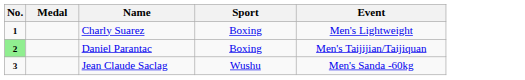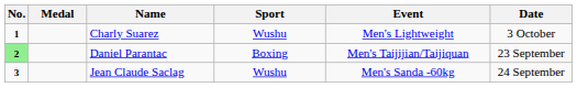 <table class="wikitable" style="font-size:100%; text-align:center">
 <tr>
 <th width="10">No.</th>
 <th width="70">Medal</th>
 <th width="160">Name</th>
 <th width="140">Sport</th>
 <th width="210">Event</th>
+<th width="100">Date</th>
 </tr>
 <tr>
 <td><small><strong>1</strong></small></td>
 <td></td>
 <td align=left><a href='#'>Charly Suarez</a></td>
-<td> <a href='#'>Boxing</a></td>
+<td> <a href='#'>Wushu</a></td>
 <td><a href='#'>Men's Lightweight</a></td>
+<td>3 October</td>
 </tr>
 <tr>
 <td style="background: lightgreen;"><small><strong>2</strong></small></td>
 <td></td>
 <td align=left><a href='#'>Daniel Parantac</a></td>
 <td> <a href='#'>Boxing</a></td>
 <td><a href='#'>Men's Taijijian/Taijiquan</a></td>
+<td>23 September</td>
 </tr>
 <tr>
 <td><small><strong>3</strong></small></td>
 <td></td>
 <td align=left><a href='#'>Jean Claude Saclag</a></td>
 <td> <a href='#'>Wushu</a></td>
 <td><a href='#'>Men's Sanda -60kg</a></td>
+<td>24 September</td>
 </tr>
 </table>
